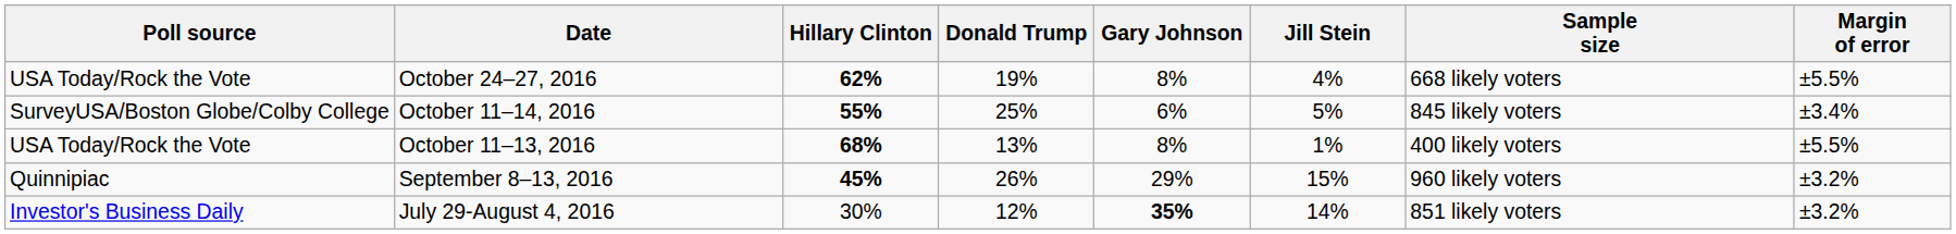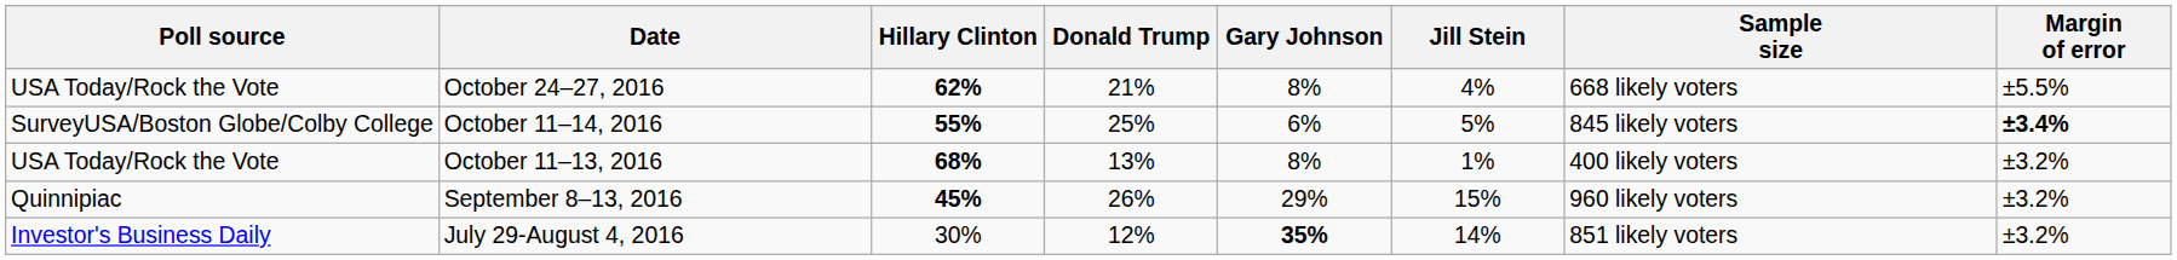 <table class="wikitable sortable">
 <tr style="background:lightgrey;">
 <th width="20%">Poll source</th>
 <th width="20%">Date</th>
 <th width="8%">Hillary Clinton<br><small></small></th>
 <th width="8%">Donald Trump<br><small></small></th>
 <th width="8%">Gary Johnson<br><small></small></th>
 <th width="8%">Jill Stein<br><small></small></th>
 <th width="20%">Sample<br>size</th>
 <th width="8%">Margin<br>of error</th>
 </tr>
 <tr>
 <td>USA Today/Rock the Vote</td>
 <td>October 24–27, 2016</td>
 <td align="center" ><strong>62%</strong></td>
-<td align="center">19%</td>
+<td align="center">21%</td>
 <td align="center">8%</td>
 <td align="center">4%</td>
 <td>668 likely voters</td>
 <td>±5.5%</td>
 </tr>
 <tr>
 <td>SurveyUSA/Boston Globe/Colby College</td>
 <td>October 11–14, 2016</td>
 <td align="center" ><strong>55%</strong></td>
 <td align="center">25%</td>
 <td align="center">6%</td>
 <td align="center">5%</td>
 <td>845 likely voters</td>
-<td>±3.4%</td>
+<td><strong>±3.4%</strong></td>
 </tr>
 <tr>
 <td>USA Today/Rock the Vote</td>
 <td>October 11–13, 2016</td>
 <td align="center" ><strong>68%</strong></td>
 <td align="center">13%</td>
 <td align="center">8%</td>
 <td align="center">1%</td>
 <td>400 likely voters</td>
-<td>±5.5%</td>
+<td>±3.2%</td>
 </tr>
 <tr>
 <td>Quinnipiac</td>
 <td>September 8–13, 2016</td>
 <td align="center" ><strong>45%</strong></td>
 <td align="center">26%</td>
 <td align="center">29%</td>
 <td align="center">15%</td>
 <td>960 likely voters</td>
 <td>±3.2%</td>
 </tr>
 <tr>
 <td><a href='#'>Investor's Business Daily</a></td>
 <td>July 29-August 4, 2016</td>
 <td align="center">30%</td>
 <td align="center">12%</td>
 <td align="center" ><strong>35%</strong></td>
 <td align="center">14%</td>
 <td>851 likely voters</td>
 <td>±3.2%</td>
 </tr>
 </table>
